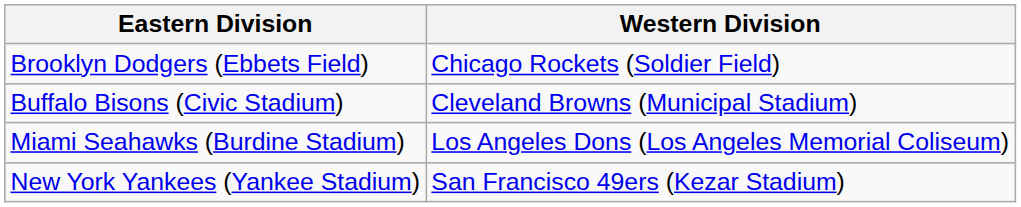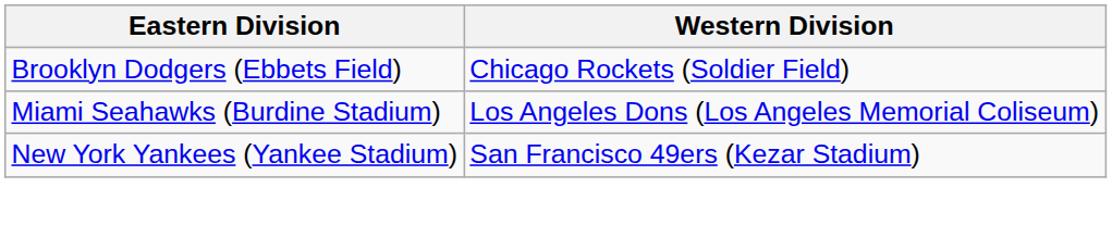 <table class="wikitable">
 <tr>
 <th>Eastern Division</th>
 <th>Western Division</th>
 </tr>
 <tr>
 <td><a href='#'>Brooklyn Dodgers</a> (<a href='#'>Ebbets Field</a>)</td>
 <td><a href='#'>Chicago Rockets</a> (<a href='#'>Soldier Field</a>)</td>
 </tr>
 <tr>
-<td><a href='#'>Buffalo Bisons</a> (<a href='#'>Civic Stadium</a>)</td>
-<td><a href='#'>Cleveland Browns</a> (<a href='#'>Municipal Stadium</a>)</td>
-</tr>
-<tr>
 <td><a href='#'>Miami Seahawks</a> (<a href='#'>Burdine Stadium</a>)</td>
 <td><a href='#'>Los Angeles Dons</a> (<a href='#'>Los Angeles Memorial Coliseum</a>)</td>
 </tr>
 <tr>
 <td><a href='#'>New York Yankees</a> (<a href='#'>Yankee Stadium</a>)</td>
 <td><a href='#'>San Francisco 49ers</a> (<a href='#'>Kezar Stadium</a>)</td>
 </tr>
 </table>
